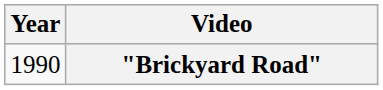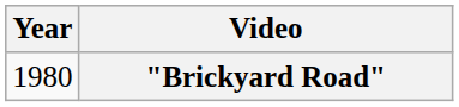 <table class="wikitable plainrowheaders">
 <tr>
 <th>Year</th>
 <th style="width:12em;">Video</th>
 </tr>
 <tr>
-<td>1990</td>
+<td>1980</td>
 <th scope="row">"Brickyard Road"</th>
 </tr>
 </table>
